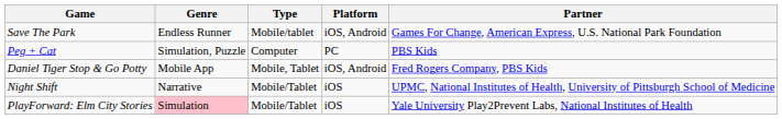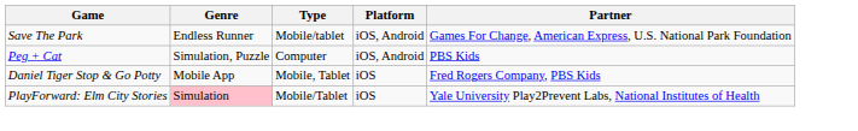 <table class="wikitable">
 <tr>
 <th>Game</th>
 <th>Genre</th>
 <th>Type</th>
 <th>Platform</th>
 <th>Partner</th>
 </tr>
 <tr>
 <td><em>Save The Park</em></td>
 <td>Endless Runner</td>
 <td>Mobile/tablet</td>
 <td>iOS, Android</td>
 <td><a href='#'>Games For Change</a>, <a href='#'>American Express</a>, U.S. National Park Foundation</td>
 </tr>
 <tr>
 <td><em><a href='#'>Peg + Cat</a></em></td>
 <td>Simulation, Puzzle</td>
 <td>Computer</td>
-<td>PC</td>
+<td>iOS, Android</td>
 <td><a href='#'>PBS Kids</a></td>
 </tr>
 <tr>
 <td><em>Daniel Tiger Stop & Go Potty</em></td>
 <td>Mobile App</td>
 <td>Mobile, Tablet</td>
-<td>iOS, Android</td>
+<td>iOS</td>
 <td><a href='#'>Fred Rogers Company</a>, <a href='#'>PBS Kids</a></td>
-</tr>
-<tr>
-<td><em>Night Shift</em></td>
-<td>Narrative</td>
-<td>Mobile/Tablet</td>
-<td>iOS</td>
-<td><a href='#'>UPMC</a>, <a href='#'>National Institutes of Health</a>, <a href='#'>University of Pittsburgh School of Medicine</a></td>
 </tr>
 <tr>
 <td><em>PlayForward: Elm City Stories</em></td>
 <td style="background: pink;">Simulation</td>
 <td>Mobile/Tablet</td>
 <td>iOS</td>
 <td><a href='#'>Yale University</a> Play2Prevent Labs, <a href='#'>National Institutes of Health</a></td>
 </tr>
 </table>
